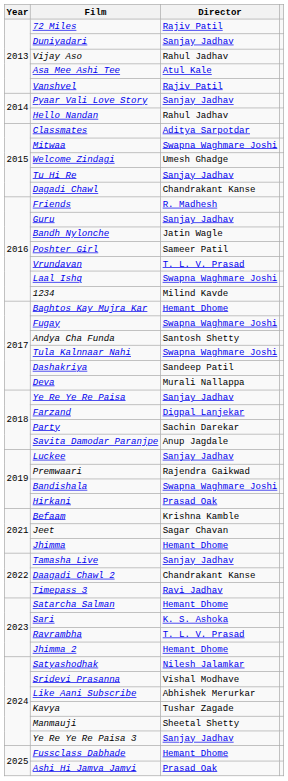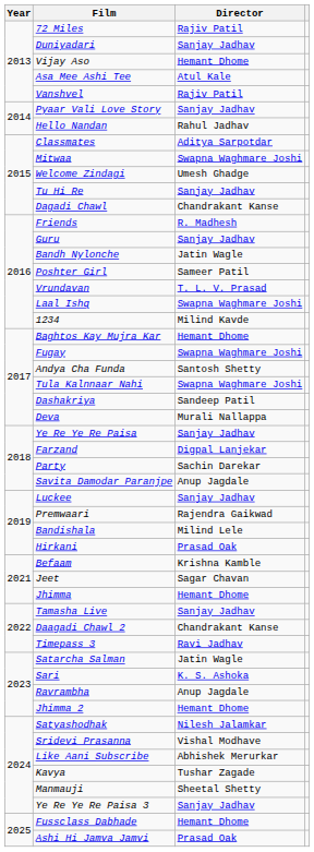 <table class="wikitable sortable">
 <tr>
 <th>Year</th>
 <th>Film</th>
 <th>Director</th>
 <th></th>
 </tr>
 <tr>
 <td rowspan="5">2013</td>
 <td><em><a href='#'>72 Miles</a></em></td>
 <td><a href='#'>Rajiv Patil</a></td>
 <td></td>
 </tr>
 <tr>
 <td><em><a href='#'>Duniyadari</a></em></td>
 <td><a href='#'>Sanjay Jadhav</a></td>
 <td></td>
 </tr>
 <tr>
 <td><em>Vijay Aso</em></td>
-<td>Rahul Jadhav</td>
+<td><a href='#'>Hemant Dhome</a></td>
 <td></td>
 </tr>
 <tr>
 <td><em><a href='#'>Asa Mee Ashi Tee</a></em></td>
 <td><a href='#'>Atul Kale</a></td>
 <td></td>
 </tr>
 <tr>
 <td><em><a href='#'>Vanshvel</a></em></td>
 <td><a href='#'>Rajiv Patil</a></td>
 <td></td>
 </tr>
 <tr>
 <td rowspan="2">2014</td>
 <td><em><a href='#'>Pyaar Vali Love Story</a></em></td>
 <td><a href='#'>Sanjay Jadhav</a></td>
 <td></td>
 </tr>
 <tr>
 <td><em><a href='#'>Hello Nandan</a></em></td>
 <td>Rahul Jadhav</td>
 <td></td>
 </tr>
 <tr>
 <td rowspan="5">2015</td>
 <td><em><a href='#'>Classmates</a></em></td>
 <td><a href='#'>Aditya Sarpotdar</a></td>
 <td></td>
 </tr>
 <tr>
 <td><em><a href='#'>Mitwaa</a></em></td>
 <td><a href='#'>Swapna Waghmare Joshi</a></td>
 <td></td>
 </tr>
 <tr>
 <td><em><a href='#'>Welcome Zindagi</a></em></td>
 <td>Umesh Ghadge</td>
 <td></td>
 </tr>
 <tr>
 <td><em><a href='#'>Tu Hi Re</a></em></td>
 <td><a href='#'>Sanjay Jadhav</a></td>
 <td></td>
 </tr>
 <tr>
 <td><em><a href='#'>Dagadi Chawl</a></em></td>
 <td>Chandrakant Kanse</td>
 <td></td>
 </tr>
 <tr>
 <td rowspan="7">2016</td>
 <td><em><a href='#'>Friends</a></em></td>
 <td><a href='#'>R. Madhesh</a></td>
 <td></td>
 </tr>
 <tr>
 <td><em><a href='#'>Guru</a></em></td>
 <td><a href='#'>Sanjay Jadhav</a></td>
 <td></td>
 </tr>
 <tr>
 <td><em><a href='#'>Bandh Nylonche</a></em></td>
 <td>Jatin Wagle</td>
 <td></td>
 </tr>
 <tr>
 <td><em><a href='#'>Poshter Girl</a></em></td>
 <td>Sameer Patil</td>
 <td></td>
 </tr>
 <tr>
 <td><em><a href='#'>Vrundavan</a></em></td>
 <td><a href='#'>T. L. V. Prasad</a></td>
 <td></td>
 </tr>
 <tr>
 <td><em><a href='#'>Laal Ishq</a></em></td>
 <td><a href='#'>Swapna Waghmare Joshi</a></td>
 <td></td>
 </tr>
 <tr>
 <td><em>1234</em></td>
 <td>Milind Kavde</td>
 <td></td>
 </tr>
 <tr>
 <td rowspan="6">2017</td>
 <td><em><a href='#'>Baghtos Kay Mujra Kar</a></em></td>
 <td><a href='#'>Hemant Dhome</a></td>
 <td></td>
 </tr>
 <tr>
 <td><em><a href='#'>Fugay</a></em></td>
 <td><a href='#'>Swapna Waghmare Joshi</a></td>
 <td></td>
 </tr>
 <tr>
 <td><em>Andya Cha Funda</em></td>
 <td>Santosh Shetty</td>
 <td></td>
 </tr>
 <tr>
 <td><em><a href='#'>Tula Kalnnaar Nahi</a></em></td>
 <td><a href='#'>Swapna Waghmare Joshi</a></td>
 <td></td>
 </tr>
 <tr>
 <td><em><a href='#'>Dashakriya</a></em></td>
 <td>Sandeep Patil</td>
 <td></td>
 </tr>
 <tr>
 <td><em><a href='#'>Deva</a></em></td>
 <td>Murali Nallappa</td>
 <td></td>
 </tr>
 <tr>
 <td rowspan="4">2018</td>
 <td><em><a href='#'>Ye Re Ye Re Paisa</a></em></td>
 <td><a href='#'>Sanjay Jadhav</a></td>
 <td></td>
 </tr>
 <tr>
 <td><em><a href='#'>Farzand</a></em></td>
 <td><a href='#'>Digpal Lanjekar</a></td>
 <td></td>
 </tr>
 <tr>
 <td><em><a href='#'>Party</a></em></td>
 <td>Sachin Darekar</td>
 <td></td>
 </tr>
 <tr>
 <td><em><a href='#'>Savita Damodar Paranjpe</a></em></td>
 <td>Anup Jagdale</td>
 <td></td>
 </tr>
 <tr>
 <td rowspan="4">2019</td>
 <td><em><a href='#'>Luckee</a></em></td>
 <td><a href='#'>Sanjay Jadhav</a></td>
 <td></td>
 </tr>
 <tr>
 <td><em>Premwaari</em></td>
 <td>Rajendra Gaikwad</td>
 <td></td>
 </tr>
 <tr>
 <td><em><a href='#'>Bandishala</a></em></td>
-<td><a href='#'>Swapna Waghmare Joshi</a></td>
+<td>Milind Lele</td>
 <td></td>
 </tr>
 <tr>
 <td><em><a href='#'>Hirkani</a></em></td>
 <td><a href='#'>Prasad Oak</a></td>
 <td></td>
 </tr>
 <tr>
 <td rowspan="3">2021</td>
 <td><em><a href='#'>Befaam</a></em></td>
 <td>Krishna Kamble</td>
 <td></td>
 </tr>
 <tr>
 <td><em>Jeet</em></td>
 <td>Sagar Chavan</td>
 <td></td>
 </tr>
 <tr>
 <td><em><a href='#'>Jhimma</a></em></td>
 <td><a href='#'>Hemant Dhome</a></td>
 <td></td>
 </tr>
 <tr>
 <td rowspan="3">2022</td>
 <td><em><a href='#'>Tamasha Live</a></em></td>
 <td><a href='#'>Sanjay Jadhav</a></td>
 <td></td>
 </tr>
 <tr>
 <td><em><a href='#'>Daagadi Chawl 2</a></em></td>
 <td>Chandrakant Kanse</td>
 <td></td>
 </tr>
 <tr>
 <td><em><a href='#'>Timepass 3</a></em></td>
 <td><a href='#'>Ravi Jadhav</a></td>
 <td></td>
 </tr>
 <tr>
 <td rowspan="4">2023</td>
 <td><em><a href='#'>Satarcha Salman</a></em></td>
-<td><a href='#'>Hemant Dhome</a></td>
+<td>Jatin Wagle</td>
 <td></td>
 </tr>
 <tr>
 <td><em><a href='#'>Sari</a></em></td>
 <td><a href='#'>K. S. Ashoka</a></td>
 <td></td>
 </tr>
 <tr>
 <td><em><a href='#'>Ravrambha</a></em></td>
-<td><a href='#'>T. L. V. Prasad</a></td>
+<td>Anup Jagdale</td>
 <td></td>
 </tr>
 <tr>
 <td><em><a href='#'>Jhimma 2</a></em></td>
 <td><a href='#'>Hemant Dhome</a></td>
 <td></td>
 </tr>
 <tr>
 <td rowspan="6">2024</td>
 <td><em><a href='#'>Satyashodhak</a></em></td>
 <td><a href='#'>Nilesh Jalamkar</a></td>
 <td></td>
 </tr>
 <tr>
 <td><em><a href='#'>Sridevi Prasanna</a></em></td>
 <td>Vishal Modhave</td>
 <td></td>
 </tr>
 <tr>
 <td><em><a href='#'>Like Aani Subscribe</a></em></td>
 <td>Abhishek Merurkar</td>
 <td></td>
 </tr>
 <tr>
 <td><em>Kavya</em></td>
 <td>Tushar Zagade</td>
 <td></td>
 </tr>
 <tr>
 <td><em>Manmauji</em></td>
 <td>Sheetal Shetty</td>
 <td></td>
 </tr>
 <tr>
 <td><em>Ye Re Ye Re Paisa 3</em></td>
 <td><a href='#'>Sanjay Jadhav</a></td>
 <td></td>
 </tr>
 <tr>
 <td Rowspan="2">2025</td>
 <td><em><a href='#'>Fussclass Dabhade</a></em></td>
 <td><a href='#'>Hemant Dhome</a></td>
 <td></td>
 </tr>
 <tr>
 <td><em><a href='#'>Ashi Hi Jamva Jamvi</a></em></td>
 <td><a href='#'>Prasad Oak</a></td>
 <td></td>
 </tr>
 </table>
